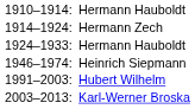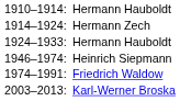 <table>
 <tr>
 <td>1910–1914:</td>
 <td></td>
 <td>Hermann Hauboldt</td>
 </tr>
 <tr>
 <td>1914–1924:</td>
 <td></td>
 <td>Hermann Zech</td>
 </tr>
 <tr>
 <td>1924–1933:</td>
 <td></td>
 <td>Hermann Hauboldt</td>
 </tr>
 <tr>
 <td>1946–1974:</td>
 <td></td>
 <td>Heinrich Siepmann</td>
 </tr>
 <tr>
-<td>1991–2003:</td>
+<td>1974–1991:</td>
 <td></td>
-<td><a href='#'>Hubert Wilhelm</a></td>
+<td><a href='#'>Friedrich Waldow</a></td>
 </tr>
 <tr>
 <td>2003–2013:</td>
 <td></td>
 <td><a href='#'>Karl-Werner Broska</a></td>
 </tr>
 </table>
